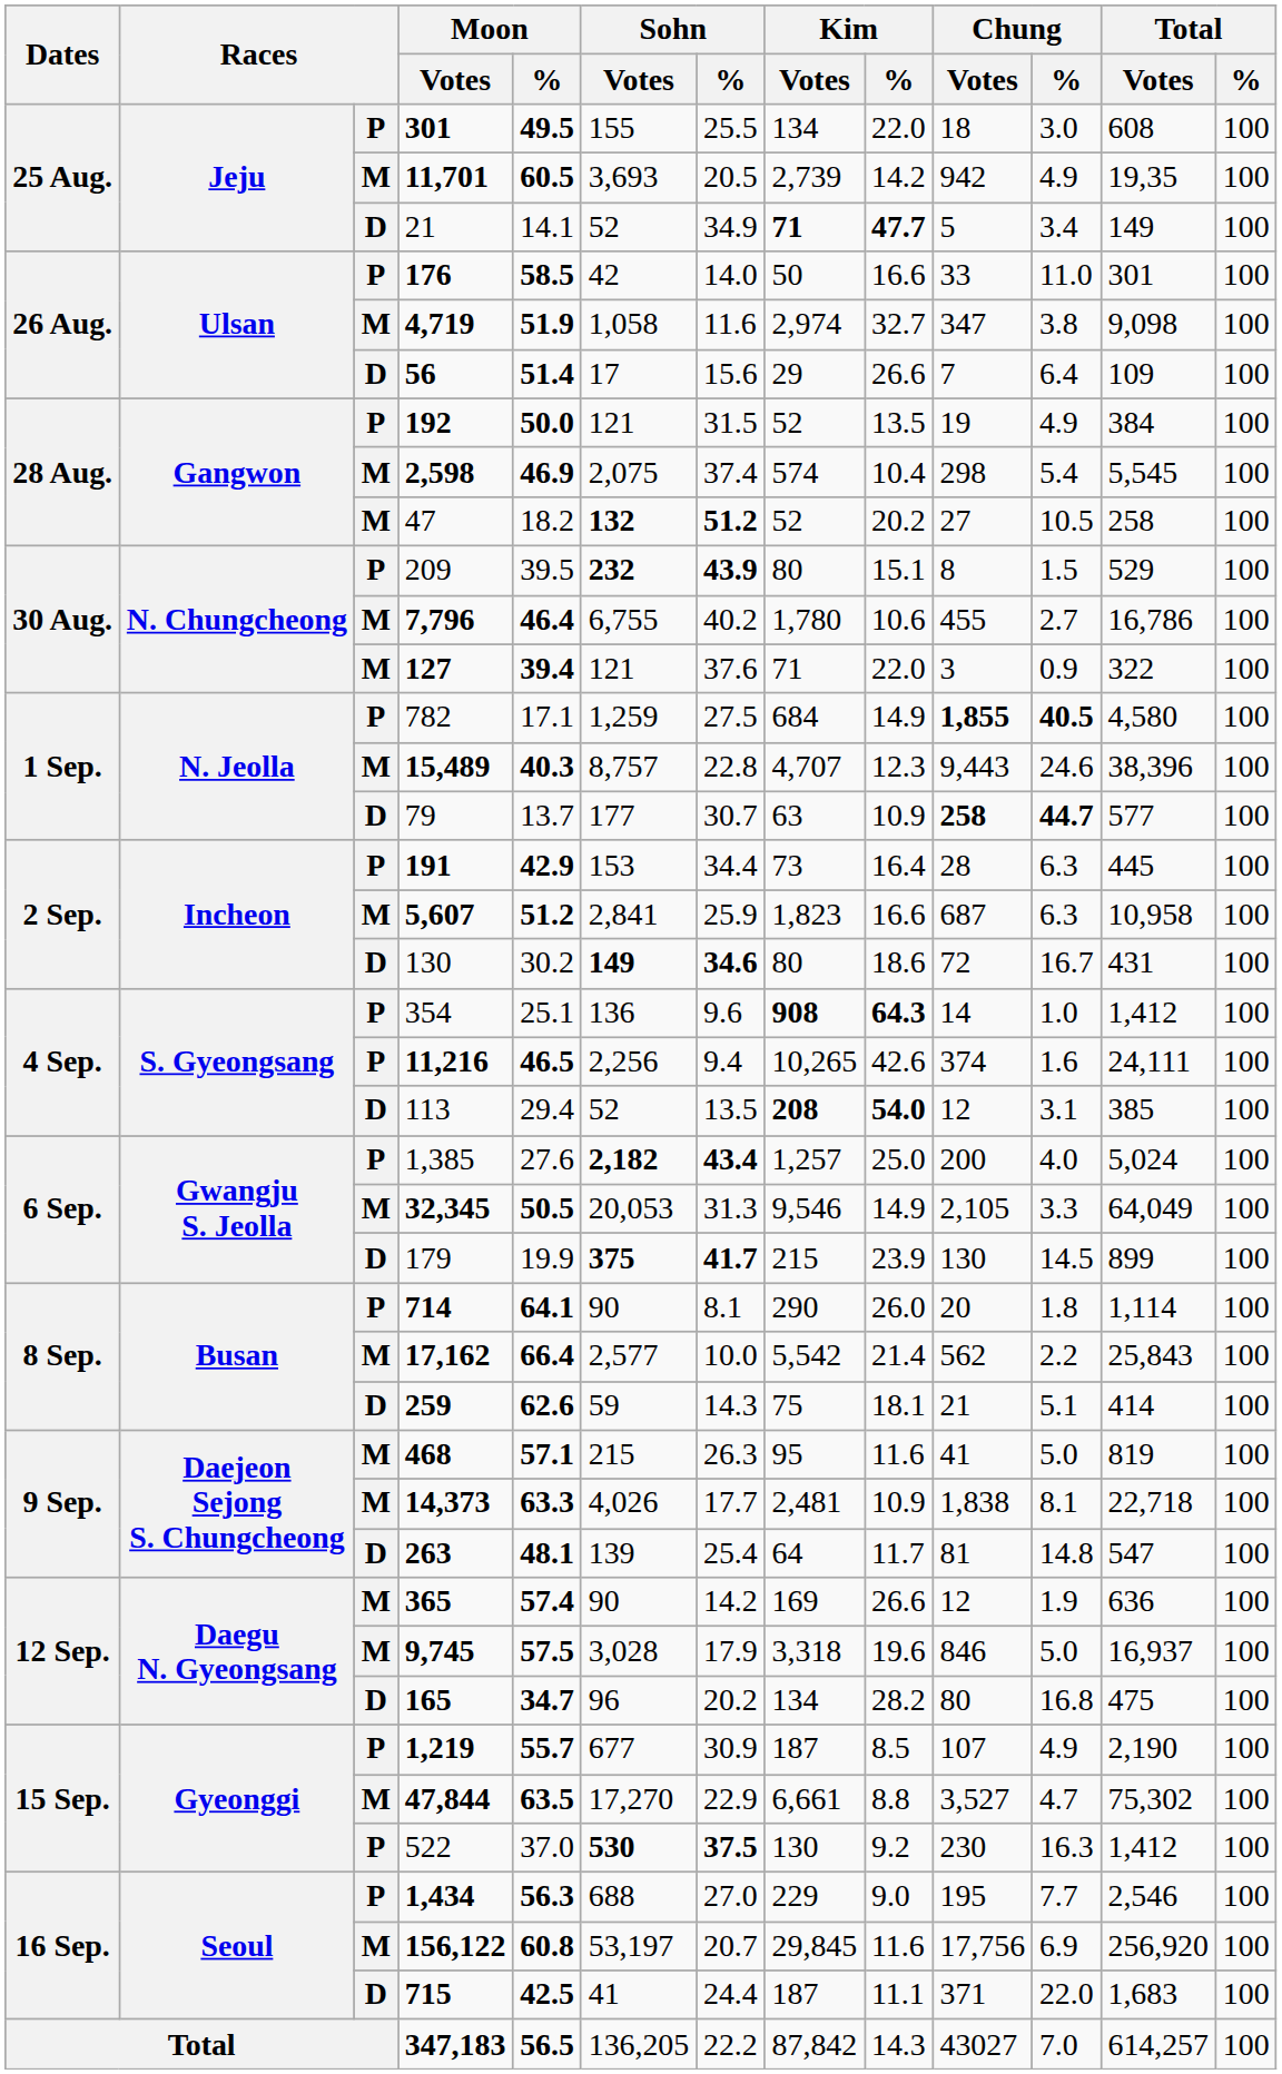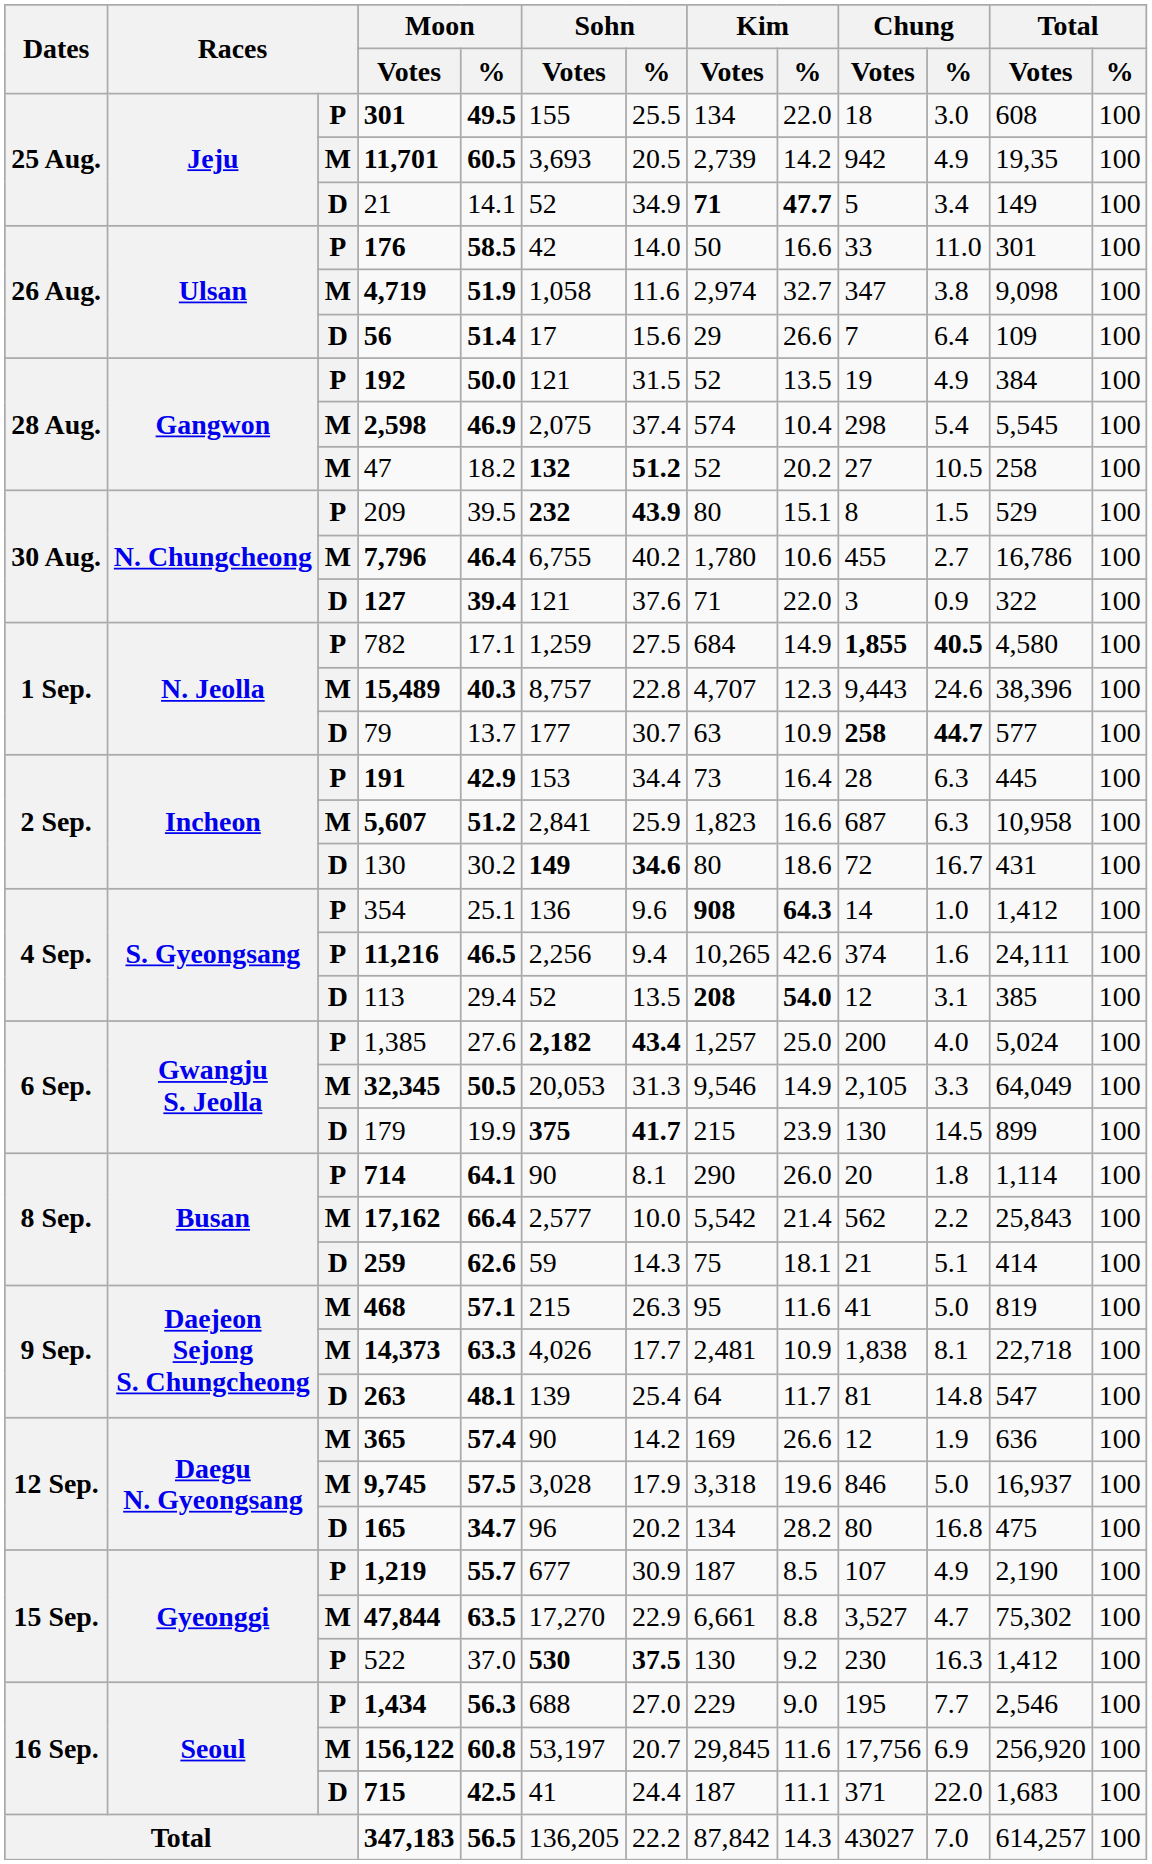 <table class="wikitable">
 <tr>
 <th rowspan="2">Dates</th>
 <th colspan="2" rowspan="2">Races</th>
 <th colspan="2">Moon</th>
 <th colspan="2">Sohn</th>
 <th colspan="2">Kim</th>
 <th colspan="2">Chung</th>
 <th colspan="2">Total</th>
 </tr>
 <tr>
 <th>Votes</th>
 <th>%</th>
 <th>Votes</th>
 <th>%</th>
 <th>Votes</th>
 <th>%</th>
 <th>Votes</th>
 <th>%</th>
 <th>Votes</th>
 <th>%</th>
 </tr>
 <tr>
 <th rowspan="3">25 Aug.</th>
 <th rowspan="3"><a href='#'>Jeju</a></th>
 <th>P</th>
 <td><strong>301</strong></td>
 <td><strong>49.5</strong></td>
 <td>155</td>
 <td>25.5</td>
 <td>134</td>
 <td>22.0</td>
 <td>18</td>
 <td>3.0</td>
 <td>608</td>
 <td>100</td>
 </tr>
 <tr>
 <th>M</th>
 <td><strong>11,701</strong></td>
 <td><strong>60.5</strong></td>
 <td>3,693</td>
 <td>20.5</td>
 <td>2,739</td>
 <td>14.2</td>
 <td>942</td>
 <td>4.9</td>
 <td>19,35</td>
 <td>100</td>
 </tr>
 <tr>
 <th>D</th>
 <td>21</td>
 <td>14.1</td>
 <td>52</td>
 <td>34.9</td>
 <td><strong>71</strong></td>
 <td><strong>47.7</strong></td>
 <td>5</td>
 <td>3.4</td>
 <td>149</td>
 <td>100</td>
 </tr>
 <tr>
 <th rowspan="3">26 Aug.</th>
 <th rowspan="3"><a href='#'>Ulsan</a></th>
 <th>P</th>
 <td><strong>176</strong></td>
 <td><strong>58.5</strong></td>
 <td>42</td>
 <td>14.0</td>
 <td>50</td>
 <td>16.6</td>
 <td>33</td>
 <td>11.0</td>
 <td>301</td>
 <td>100</td>
 </tr>
 <tr>
 <th>M</th>
 <td><strong>4,719</strong></td>
 <td><strong>51.9</strong></td>
 <td>1,058</td>
 <td>11.6</td>
 <td>2,974</td>
 <td>32.7</td>
 <td>347</td>
 <td>3.8</td>
 <td>9,098</td>
 <td>100</td>
 </tr>
 <tr>
 <th>D</th>
 <td><strong>56</strong></td>
 <td><strong>51.4</strong></td>
 <td>17</td>
 <td>15.6</td>
 <td>29</td>
 <td>26.6</td>
 <td>7</td>
 <td>6.4</td>
 <td>109</td>
 <td>100</td>
 </tr>
 <tr>
 <th rowspan="3">28 Aug.</th>
 <th rowspan="3"><a href='#'>Gangwon</a></th>
 <th>P</th>
 <td><strong>192</strong></td>
 <td><strong>50.0</strong></td>
 <td>121</td>
 <td>31.5</td>
 <td>52</td>
 <td>13.5</td>
 <td>19</td>
 <td>4.9</td>
 <td>384</td>
 <td>100</td>
 </tr>
 <tr>
 <th>M</th>
 <td><strong>2,598</strong></td>
 <td><strong>46.9</strong></td>
 <td>2,075</td>
 <td>37.4</td>
 <td>574</td>
 <td>10.4</td>
 <td>298</td>
 <td>5.4</td>
 <td>5,545</td>
 <td>100</td>
 </tr>
 <tr>
 <th>M</th>
 <td>47</td>
 <td>18.2</td>
 <td><strong>132</strong></td>
 <td><strong>51.2</strong></td>
 <td>52</td>
 <td>20.2</td>
 <td>27</td>
 <td>10.5</td>
 <td>258</td>
 <td>100</td>
 </tr>
 <tr>
 <th rowspan="3">30 Aug.</th>
 <th rowspan="3"><a href='#'>N. Chungcheong</a></th>
 <th>P</th>
 <td>209</td>
 <td>39.5</td>
 <td><strong>232</strong></td>
 <td><strong>43.9</strong></td>
 <td>80</td>
 <td>15.1</td>
 <td>8</td>
 <td>1.5</td>
 <td>529</td>
 <td>100</td>
 </tr>
 <tr>
 <th>M</th>
 <td><strong>7,796</strong></td>
 <td><strong>46.4</strong></td>
 <td>6,755</td>
 <td>40.2</td>
 <td>1,780</td>
 <td>10.6</td>
 <td>455</td>
 <td>2.7</td>
 <td>16,786</td>
 <td>100</td>
 </tr>
 <tr>
-<th>M</th>
+<th>D</th>
 <td><strong>127</strong></td>
 <td><strong>39.4</strong></td>
 <td>121</td>
 <td>37.6</td>
 <td>71</td>
 <td>22.0</td>
 <td>3</td>
 <td>0.9</td>
 <td>322</td>
 <td>100</td>
 </tr>
 <tr>
 <th rowspan="3">1 Sep.</th>
 <th rowspan="3"><a href='#'>N. Jeolla</a></th>
 <th>P</th>
 <td>782</td>
 <td>17.1</td>
 <td>1,259</td>
 <td>27.5</td>
 <td>684</td>
 <td>14.9</td>
 <td><strong>1,855</strong></td>
 <td><strong>40.5</strong></td>
 <td>4,580</td>
 <td>100</td>
 </tr>
 <tr>
 <th>M</th>
 <td><strong>15,489</strong></td>
 <td><strong>40.3</strong></td>
 <td>8,757</td>
 <td>22.8</td>
 <td>4,707</td>
 <td>12.3</td>
 <td>9,443</td>
 <td>24.6</td>
 <td>38,396</td>
 <td>100</td>
 </tr>
 <tr>
 <th>D</th>
 <td>79</td>
 <td>13.7</td>
 <td>177</td>
 <td>30.7</td>
 <td>63</td>
 <td>10.9</td>
 <td><strong>258</strong></td>
 <td><strong>44.7</strong></td>
 <td>577</td>
 <td>100</td>
 </tr>
 <tr>
 <th rowspan="3">2 Sep.</th>
 <th rowspan="3"><a href='#'>Incheon</a></th>
 <th>P</th>
 <td><strong>191</strong></td>
 <td><strong>42.9</strong></td>
 <td>153</td>
 <td>34.4</td>
 <td>73</td>
 <td>16.4</td>
 <td>28</td>
 <td>6.3</td>
 <td>445</td>
 <td>100</td>
 </tr>
 <tr>
 <th>M</th>
 <td><strong>5,607</strong></td>
 <td><strong>51.2</strong></td>
 <td>2,841</td>
 <td>25.9</td>
 <td>1,823</td>
 <td>16.6</td>
 <td>687</td>
 <td>6.3</td>
 <td>10,958</td>
 <td>100</td>
 </tr>
 <tr>
 <th>D</th>
 <td>130</td>
 <td>30.2</td>
 <td><strong>149</strong></td>
 <td><strong>34.6</strong></td>
 <td>80</td>
 <td>18.6</td>
 <td>72</td>
 <td>16.7</td>
 <td>431</td>
 <td>100</td>
 </tr>
 <tr>
 <th rowspan="3">4 Sep.</th>
 <th rowspan="3"><a href='#'>S. Gyeongsang</a></th>
 <th>P</th>
 <td>354</td>
 <td>25.1</td>
 <td>136</td>
 <td>9.6</td>
 <td><strong>908</strong></td>
 <td><strong>64.3</strong></td>
 <td>14</td>
 <td>1.0</td>
 <td>1,412</td>
 <td>100</td>
 </tr>
 <tr>
 <th>P</th>
 <td><strong>11,216</strong></td>
 <td><strong>46.5</strong></td>
 <td>2,256</td>
 <td>9.4</td>
 <td>10,265</td>
 <td>42.6</td>
 <td>374</td>
 <td>1.6</td>
 <td>24,111</td>
 <td>100</td>
 </tr>
 <tr>
 <th>D</th>
 <td>113</td>
 <td>29.4</td>
 <td>52</td>
 <td>13.5</td>
 <td><strong>208</strong></td>
 <td><strong>54.0</strong></td>
 <td>12</td>
 <td>3.1</td>
 <td>385</td>
 <td>100</td>
 </tr>
 <tr>
 <th rowspan="3">6 Sep.</th>
 <th rowspan="3"><a href='#'>Gwangju</a><br><a href='#'>S. Jeolla</a></th>
 <th>P</th>
 <td>1,385</td>
 <td>27.6</td>
 <td><strong>2,182</strong></td>
 <td><strong>43.4</strong></td>
 <td>1,257</td>
 <td>25.0</td>
 <td>200</td>
 <td>4.0</td>
 <td>5,024</td>
 <td>100</td>
 </tr>
 <tr>
 <th>M</th>
 <td><strong>32,345</strong></td>
 <td><strong>50.5</strong></td>
 <td>20,053</td>
 <td>31.3</td>
 <td>9,546</td>
 <td>14.9</td>
 <td>2,105</td>
 <td>3.3</td>
 <td>64,049</td>
 <td>100</td>
 </tr>
 <tr>
 <th>D</th>
 <td>179</td>
 <td>19.9</td>
 <td><strong>375</strong></td>
 <td><strong>41.7</strong></td>
 <td>215</td>
 <td>23.9</td>
 <td>130</td>
 <td>14.5</td>
 <td>899</td>
 <td>100</td>
 </tr>
 <tr>
 <th rowspan="3">8 Sep.</th>
 <th rowspan="3"><a href='#'>Busan</a></th>
 <th>P</th>
 <td><strong>714</strong></td>
 <td><strong>64.1</strong></td>
 <td>90</td>
 <td>8.1</td>
 <td>290</td>
 <td>26.0</td>
 <td>20</td>
 <td>1.8</td>
 <td>1,114</td>
 <td>100</td>
 </tr>
 <tr>
 <th>M</th>
 <td><strong>17,162</strong></td>
 <td><strong>66.4</strong></td>
 <td>2,577</td>
 <td>10.0</td>
 <td>5,542</td>
 <td>21.4</td>
 <td>562</td>
 <td>2.2</td>
 <td>25,843</td>
 <td>100</td>
 </tr>
 <tr>
 <th>D</th>
 <td><strong>259</strong></td>
 <td><strong>62.6</strong></td>
 <td>59</td>
 <td>14.3</td>
 <td>75</td>
 <td>18.1</td>
 <td>21</td>
 <td>5.1</td>
 <td>414</td>
 <td>100</td>
 </tr>
 <tr>
 <th rowspan="3">9 Sep.</th>
 <th rowspan="3"><a href='#'>Daejeon</a><br><a href='#'>Sejong</a><br><a href='#'>S. Chungcheong</a></th>
 <th>M</th>
 <td><strong>468</strong></td>
 <td><strong>57.1</strong></td>
 <td>215</td>
 <td>26.3</td>
 <td>95</td>
 <td>11.6</td>
 <td>41</td>
 <td>5.0</td>
 <td>819</td>
 <td>100</td>
 </tr>
 <tr>
 <th>M</th>
 <td><strong>14,373</strong></td>
 <td><strong>63.3</strong></td>
 <td>4,026</td>
 <td>17.7</td>
 <td>2,481</td>
 <td>10.9</td>
 <td>1,838</td>
 <td>8.1</td>
 <td>22,718</td>
 <td>100</td>
 </tr>
 <tr>
 <th>D</th>
 <td><strong>263</strong></td>
 <td><strong>48.1</strong></td>
 <td>139</td>
 <td>25.4</td>
 <td>64</td>
 <td>11.7</td>
 <td>81</td>
 <td>14.8</td>
 <td>547</td>
 <td>100</td>
 </tr>
 <tr>
 <th rowspan="3">12 Sep.</th>
 <th rowspan="3"><a href='#'>Daegu</a><br><a href='#'>N. Gyeongsang</a></th>
 <th>M</th>
 <td><strong>365</strong></td>
 <td><strong>57.4</strong></td>
 <td>90</td>
 <td>14.2</td>
 <td>169</td>
 <td>26.6</td>
 <td>12</td>
 <td>1.9</td>
 <td>636</td>
 <td>100</td>
 </tr>
 <tr>
 <th>M</th>
 <td><strong>9,745</strong></td>
 <td><strong>57.5</strong></td>
 <td>3,028</td>
 <td>17.9</td>
 <td>3,318</td>
 <td>19.6</td>
 <td>846</td>
 <td>5.0</td>
 <td>16,937</td>
 <td>100</td>
 </tr>
 <tr>
 <th>D</th>
 <td><strong>165</strong></td>
 <td><strong>34.7</strong></td>
 <td>96</td>
 <td>20.2</td>
 <td>134</td>
 <td>28.2</td>
 <td>80</td>
 <td>16.8</td>
 <td>475</td>
 <td>100</td>
 </tr>
 <tr>
 <th rowspan="3">15 Sep.</th>
 <th rowspan="3"><a href='#'>Gyeonggi</a></th>
 <th>P</th>
 <td><strong>1,219</strong></td>
 <td><strong>55.7</strong></td>
 <td>677</td>
 <td>30.9</td>
 <td>187</td>
 <td>8.5</td>
 <td>107</td>
 <td>4.9</td>
 <td>2,190</td>
 <td>100</td>
 </tr>
 <tr>
 <th>M</th>
 <td><strong>47,844</strong></td>
 <td><strong>63.5</strong></td>
 <td>17,270</td>
 <td>22.9</td>
 <td>6,661</td>
 <td>8.8</td>
 <td>3,527</td>
 <td>4.7</td>
 <td>75,302</td>
 <td>100</td>
 </tr>
 <tr>
 <th>P</th>
 <td>522</td>
 <td>37.0</td>
 <td><strong>530</strong></td>
 <td><strong>37.5</strong></td>
 <td>130</td>
 <td>9.2</td>
 <td>230</td>
 <td>16.3</td>
 <td>1,412</td>
 <td>100</td>
 </tr>
 <tr>
 <th rowspan="3">16 Sep.</th>
 <th rowspan="3"><a href='#'>Seoul</a></th>
 <th>P</th>
 <td><strong>1,434</strong></td>
 <td><strong>56.3</strong></td>
 <td>688</td>
 <td>27.0</td>
 <td>229</td>
 <td>9.0</td>
 <td>195</td>
 <td>7.7</td>
 <td>2,546</td>
 <td>100</td>
 </tr>
 <tr>
 <th>M</th>
 <td><strong>156,122</strong></td>
 <td><strong>60.8</strong></td>
 <td>53,197</td>
 <td>20.7</td>
 <td>29,845</td>
 <td>11.6</td>
 <td>17,756</td>
 <td>6.9</td>
 <td>256,920</td>
 <td>100</td>
 </tr>
 <tr>
 <th>D</th>
 <td><strong>715</strong></td>
 <td><strong>42.5</strong></td>
 <td>41</td>
 <td>24.4</td>
 <td>187</td>
 <td>11.1</td>
 <td>371</td>
 <td>22.0</td>
 <td>1,683</td>
 <td>100</td>
 </tr>
 <tr>
 <th colspan="3">Total</th>
 <td><strong>347,183</strong></td>
 <td><strong>56.5</strong></td>
 <td>136,205</td>
 <td>22.2</td>
 <td>87,842</td>
 <td>14.3</td>
 <td>43027</td>
 <td>7.0</td>
 <td>614,257</td>
 <td>100</td>
 </tr>
 </table>
